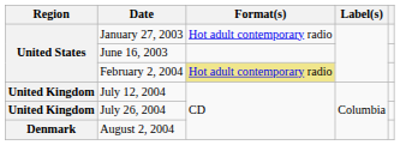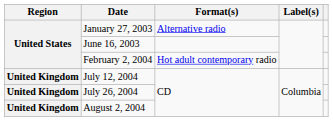 <table class="wikitable plainrowheaders">
 <tr>
 <th scope="col">Region</th>
 <th scope="col">Date</th>
 <th scope="col">Format(s)</th>
 <th scope="col">Label(s)</th>
 <th scope="col"></th>
 </tr>
 <tr>
 <th scope="row" rowspan="3">United States</th>
 <td>January 27, 2003</td>
-<td><a href='#'>Hot adult contemporary</a> radio</td>
+<td><a href='#'>Alternative radio</a></td>
 <td rowspan="3"></td>
 <td align="center"></td>
 </tr>
 <tr>
 <td>June 16, 2003</td>
 <td></td>
 <td align="center"></td>
 </tr>
 <tr>
 <td>February 2, 2004</td>
-<td style="background: khaki;"><a href='#'>Hot adult contemporary</a> radio</td>
+<td><a href='#'>Hot adult contemporary</a> radio</td>
 <td align="center"></td>
 </tr>
 <tr>
 <th scope="row">United Kingdom</th>
 <td>July 12, 2004</td>
 <td rowspan="3">CD</td>
 <td rowspan="3">Columbia</td>
 <td align="center"></td>
 </tr>
 <tr>
 <th scope="row">United Kingdom</th>
 <td>July 26, 2004</td>
 <td align="center"></td>
 </tr>
 <tr>
-<th scope="row">Denmark</th>
+<th scope="row">United Kingdom</th>
 <td>August 2, 2004</td>
 <td align="center"></td>
 </tr>
 </table>
